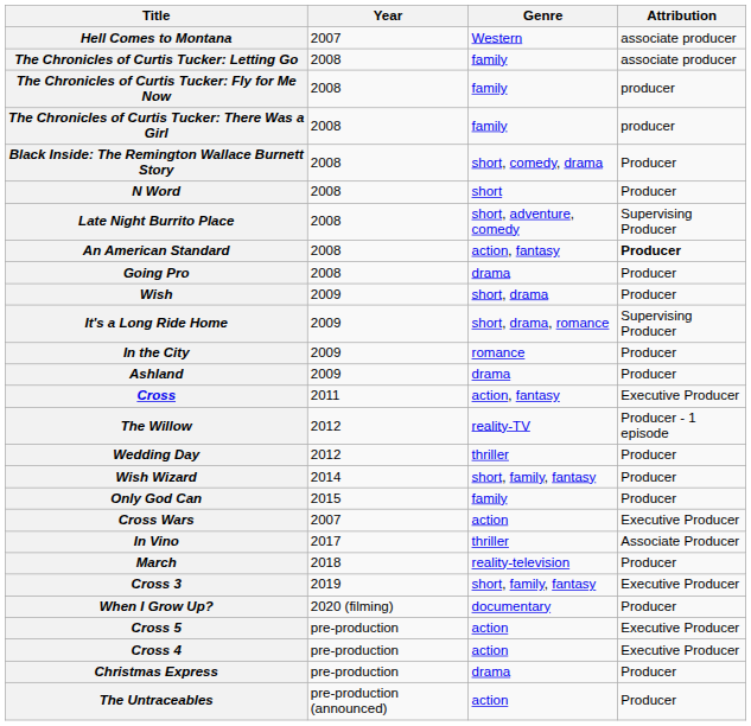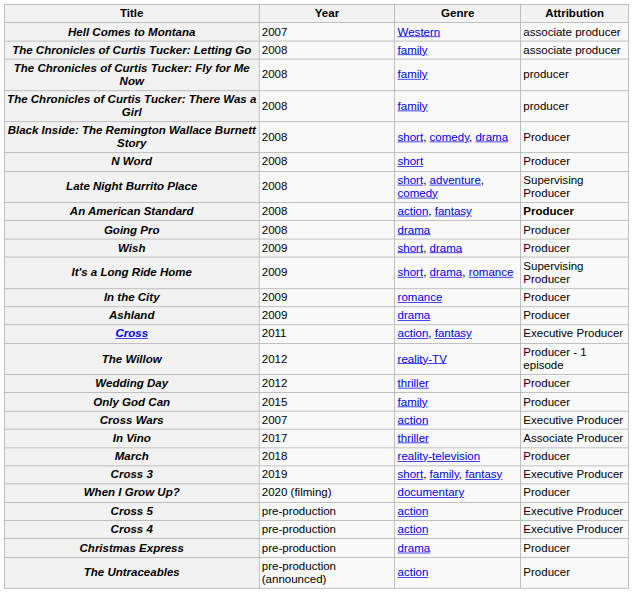 <table class="wikitable plainrowheaders sortable">
 <tr>
 <th scope="col">Title</th>
 <th scope="col">Year</th>
 <th scope="col">Genre</th>
 <th scope="col" class="unsortable">Attribution</th>
 </tr>
 <tr>
 <th scope="row"><em>Hell Comes to Montana</em></th>
 <td>2007</td>
 <td><a href='#'>Western</a></td>
 <td>associate producer</td>
 </tr>
 <tr>
 <th scope="row"><em>The Chronicles of Curtis Tucker: Letting Go</em></th>
 <td>2008</td>
 <td><a href='#'>family</a></td>
 <td>associate producer</td>
 </tr>
 <tr>
 <th scope="row"><em>The Chronicles of Curtis Tucker: Fly for Me Now</em></th>
 <td>2008</td>
 <td><a href='#'>family</a></td>
 <td>producer</td>
 </tr>
 <tr>
 <th scope="row"><em>The Chronicles of Curtis Tucker: There Was a Girl</em></th>
 <td>2008</td>
 <td><a href='#'>family</a></td>
 <td>producer</td>
 </tr>
 <tr>
 <th scope="row"><em>Black Inside: The Remington Wallace Burnett Story</em></th>
 <td>2008</td>
 <td><a href='#'>short</a>, <a href='#'>comedy</a>, <a href='#'>drama</a></td>
 <td>Producer</td>
 </tr>
 <tr>
 <th scope="row"><em>N Word</em></th>
 <td>2008</td>
 <td><a href='#'>short</a></td>
 <td>Producer</td>
 </tr>
 <tr>
 <th scope="row"><em>Late Night Burrito Place</em></th>
 <td>2008</td>
 <td><a href='#'>short</a>, <a href='#'>adventure</a>, <a href='#'>comedy</a></td>
 <td>Supervising Producer</td>
 </tr>
 <tr>
 <th scope="row"><em>An American Standard</em></th>
 <td>2008</td>
 <td><a href='#'>action</a>, <a href='#'>fantasy</a></td>
 <td><strong>Producer</strong></td>
 </tr>
 <tr>
 <th scope="row"><em>Going Pro</em></th>
 <td>2008</td>
 <td><a href='#'>drama</a></td>
 <td>Producer</td>
 </tr>
 <tr>
 <th scope="row"><em>Wish</em></th>
 <td>2009</td>
 <td><a href='#'>short</a>, <a href='#'>drama</a></td>
 <td>Producer</td>
 </tr>
 <tr>
 <th scope="row"><em>It's a Long Ride Home</em></th>
 <td>2009</td>
 <td><a href='#'>short</a>, <a href='#'>drama</a>, <a href='#'>romance</a></td>
 <td>Supervising Producer</td>
 </tr>
 <tr>
 <th scope="row"><em>In the City</em></th>
 <td>2009</td>
 <td><a href='#'>romance</a></td>
 <td>Producer</td>
 </tr>
 <tr>
 <th scope="row"><em>Ashland</em></th>
 <td>2009</td>
 <td><a href='#'>drama</a></td>
 <td>Producer</td>
 </tr>
 <tr>
 <th scope="row"><em><a href='#'>Cross</a></em></th>
 <td>2011</td>
 <td><a href='#'>action</a>, <a href='#'>fantasy</a></td>
 <td>Executive Producer</td>
 </tr>
 <tr>
 <th scope="row"><em>The Willow</em></th>
 <td>2012</td>
 <td><a href='#'>reality-TV</a></td>
 <td>Producer - 1 episode</td>
 </tr>
 <tr>
 <th scope="row"><em>Wedding Day</em></th>
 <td>2012</td>
 <td><a href='#'>thriller</a></td>
 <td>Producer</td>
 </tr>
 <tr>
-<th scope="row"><em>Wish Wizard</em></th>
-<td>2014</td>
-<td><a href='#'>short</a>, <a href='#'>family</a>, <a href='#'>fantasy</a></td>
-<td>Producer</td>
-</tr>
-<tr>
 <th scope="row"><em>Only God Can</em></th>
 <td>2015</td>
 <td><a href='#'>family</a></td>
 <td>Producer</td>
 </tr>
 <tr>
 <th scope="row"><em>Cross Wars</em></th>
 <td>2007</td>
 <td><a href='#'>action</a></td>
 <td>Executive Producer</td>
 </tr>
 <tr>
 <th scope="row"><em>In Vino</em></th>
 <td>2017</td>
 <td><a href='#'>thriller</a></td>
 <td>Associate Producer</td>
 </tr>
 <tr>
 <th scope="row"><em>March</em></th>
 <td>2018</td>
 <td><a href='#'>reality-television</a></td>
 <td>Producer</td>
 </tr>
 <tr>
 <th scope="row"><em>Cross 3</em></th>
 <td>2019</td>
 <td><a href='#'>short</a>, <a href='#'>family</a>, <a href='#'>fantasy</a></td>
 <td>Executive Producer</td>
 </tr>
 <tr>
 <th scope="row"><em>When I Grow Up?</em></th>
 <td>2020 (filming)</td>
 <td><a href='#'>documentary</a></td>
 <td>Producer</td>
 </tr>
 <tr>
 <th scope="row"><em>Cross 5</em></th>
 <td>pre-production</td>
 <td><a href='#'>action</a></td>
 <td>Executive Producer</td>
 </tr>
 <tr>
 <th scope="row"><em>Cross 4</em></th>
 <td>pre-production</td>
 <td><a href='#'>action</a></td>
 <td>Executive Producer</td>
 </tr>
 <tr>
 <th scope="row"><em>Christmas Express</em></th>
 <td>pre-production</td>
 <td><a href='#'>drama</a></td>
 <td>Producer</td>
 </tr>
 <tr>
 <th scope="row"><em>The Untraceables</em></th>
 <td>pre-production (announced)</td>
 <td><a href='#'>action</a></td>
 <td>Producer</td>
 </tr>
 </table>
